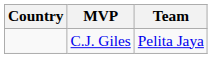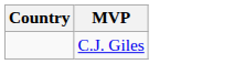 <table class="wikitable">
 <tr>
 <th>Country</th>
 <th>MVP</th>
-<th>Team</th>
 </tr>
 <tr>
 <td></td>
 <td><a href='#'>C.J. Giles</a></td>
-<td><a href='#'>Pelita Jaya</a></td>
 </tr>
 </table>
